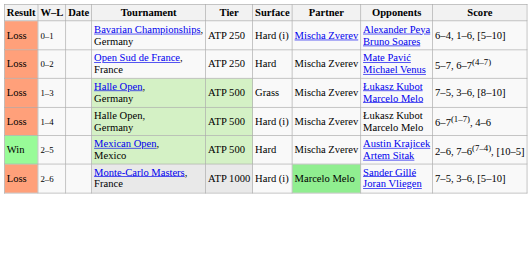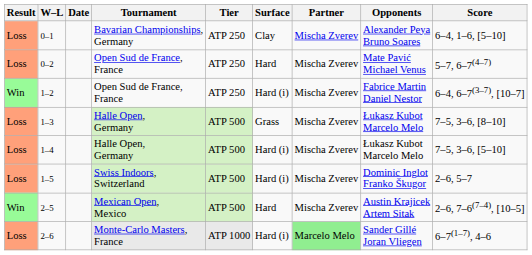 <table class="sortable wikitable nowrap">
 <tr>
 <th>Result</th>
 <th class="unsortable">W–L</th>
 <th>Date</th>
 <th>Tournament</th>
 <th>Tier</th>
 <th>Surface</th>
 <th>Partner</th>
 <th>Opponents</th>
 <th class="unsortable">Score</th>
 </tr>
 <tr>
 <td style="background:#ffa07a;">Loss</td>
 <td><small>0–1</small></td>
 <td><a href='#'></a></td>
 <td><a href='#'>Bavarian Championships</a>, <br> Germany</td>
 <td>ATP 250</td>
-<td>Hard (i)</td>
+<td>Clay</td>
 <td> <a href='#'>Mischa Zverev</a></td>
 <td> <a href='#'>Alexander Peya</a> <br>  <a href='#'>Bruno Soares</a></td>
 <td>6–4, 1–6, [5–10]</td>
 </tr>
 <tr>
 <td style="background:#ffa07a;">Loss</td>
 <td><small>0–2</small></td>
 <td><a href='#'></a></td>
 <td><a href='#'>Open Sud de France</a>, <br> France</td>
 <td>ATP 250</td>
 <td>Hard</td>
 <td> Mischa Zverev</td>
 <td> <a href='#'>Mate Pavić</a> <br>  <a href='#'>Michael Venus</a></td>
 <td>5–7, 6–7<sup>(4–7)</sup></td>
+</tr>
+<tr>
+<td style="background:#98fb98;">Win</td>
+<td><small>1–2</small></td>
+<td><a href='#'></a></td>
+<td>Open Sud de France, <br> France</td>
+<td>ATP 250</td>
+<td>Hard (i)</td>
+<td> Mischa Zverev</td>
+<td> <a href='#'>Fabrice Martin</a> <br>  <a href='#'>Daniel Nestor</a></td>
+<td>6–4, 6–7<sup>(3–7)</sup>, [10–7]</td>
 </tr>
 <tr>
 <td style="background:#ffa07a;">Loss</td>
 <td><small>1–3</small></td>
 <td><a href='#'></a></td>
 <td style="background:#d4f1c5;"><a href='#'>Halle Open</a>, <br> Germany</td>
 <td style="background:#d4f1c5;">ATP 500</td>
 <td>Grass</td>
 <td> Mischa Zverev</td>
 <td> <a href='#'>Łukasz Kubot</a> <br>  <a href='#'>Marcelo Melo</a></td>
 <td>7–5, 3–6, [8–10]</td>
 </tr>
 <tr>
 <td style="background:#ffa07a;">Loss</td>
 <td><small>1–4</small></td>
 <td><a href='#'></a></td>
 <td style="background:#d4f1c5;">Halle Open, <br> Germany</td>
 <td style="background:#d4f1c5;">ATP 500</td>
 <td>Hard (i)</td>
 <td> Mischa Zverev</td>
 <td> Łukasz Kubot <br>  Marcelo Melo</td>
-<td>6–7<sup>(1–7)</sup>, 4–6</td>
+<td>7–5, 3–6, [5–10]</td>
+</tr>
+<tr>
+<td style="background:#ffa07a;">Loss</td>
+<td><small>1–5</small></td>
+<td><a href='#'></a></td>
+<td style="background:#d4f1c5;"><a href='#'>Swiss Indoors</a>, <br> Switzerland</td>
+<td style="background:#d4f1c5;">ATP 500</td>
+<td>Hard (i)</td>
+<td> Mischa Zverev</td>
+<td> <a href='#'>Dominic Inglot</a> <br>  <a href='#'>Franko Škugor</a></td>
+<td>2–6, 5–7</td>
 </tr>
 <tr>
 <td style="background:#98fb98;">Win</td>
 <td><small>2–5</small></td>
 <td><a href='#'></a></td>
 <td style="background:#d4f1c5;"><a href='#'>Mexican Open</a>, <br> Mexico</td>
 <td style="background:#d4f1c5;">ATP 500</td>
 <td>Hard</td>
 <td> Mischa Zverev</td>
 <td> <a href='#'>Austin Krajicek</a> <br>  <a href='#'>Artem Sitak</a></td>
 <td>2–6, 7–6<sup>(7–4)</sup>, [10–5]</td>
 </tr>
 <tr>
 <td bgcolor=FFA07A>Loss</td>
 <td><small>2–6</small></td>
 <td><a href='#'></a></td>
 <td style=background:#e9e9e9><a href='#'>Monte-Carlo Masters</a>, <br> France</td>
 <td style=background:#e9e9e9>ATP 1000</td>
 <td>Hard (i)</td>
 <td style="background: lightgreen;"> Marcelo Melo</td>
 <td> <a href='#'>Sander Gillé</a><br> <a href='#'>Joran Vliegen</a></td>
-<td>7–5, 3–6, [5–10]</td>
+<td>6–7<sup>(1–7)</sup>, 4–6</td>
 </tr>
 </table>
